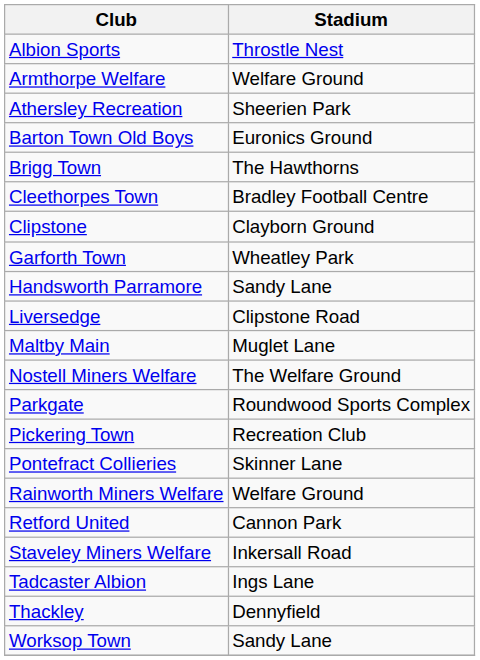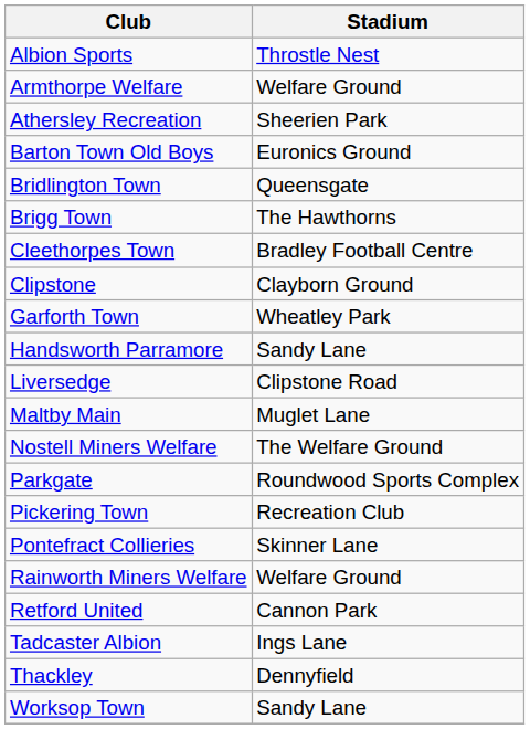 <table class="wikitable sortable" style="font-size:95%">
 <tr>
 <th>Club</th>
 <th>Stadium</th>
 </tr>
 <tr>
 <td><a href='#'>Albion Sports</a></td>
 <td><a href='#'>Throstle Nest</a></td>
 </tr>
 <tr>
 <td><a href='#'>Armthorpe Welfare</a></td>
 <td>Welfare Ground</td>
 </tr>
 <tr>
 <td><a href='#'>Athersley Recreation</a></td>
 <td>Sheerien Park</td>
 </tr>
 <tr>
 <td><a href='#'>Barton Town Old Boys</a></td>
 <td>Euronics Ground</td>
+</tr>
+<tr>
+<td><a href='#'>Bridlington Town</a></td>
+<td>Queensgate</td>
 </tr>
 <tr>
 <td><a href='#'>Brigg Town</a></td>
 <td>The Hawthorns</td>
 </tr>
 <tr>
 <td><a href='#'>Cleethorpes Town</a></td>
 <td>Bradley Football Centre</td>
 </tr>
 <tr>
 <td><a href='#'>Clipstone</a></td>
 <td>Clayborn Ground</td>
 </tr>
 <tr>
 <td><a href='#'>Garforth Town</a></td>
 <td>Wheatley Park</td>
 </tr>
 <tr>
 <td><a href='#'>Handsworth Parramore</a></td>
 <td>Sandy Lane</td>
 </tr>
 <tr>
 <td><a href='#'>Liversedge</a></td>
 <td>Clipstone Road</td>
 </tr>
 <tr>
 <td><a href='#'>Maltby Main</a></td>
 <td>Muglet Lane</td>
 </tr>
 <tr>
 <td><a href='#'>Nostell Miners Welfare</a></td>
 <td>The Welfare Ground</td>
 </tr>
 <tr>
 <td><a href='#'>Parkgate</a></td>
 <td>Roundwood Sports Complex</td>
 </tr>
 <tr>
 <td><a href='#'>Pickering Town</a></td>
 <td>Recreation Club</td>
 </tr>
 <tr>
 <td><a href='#'>Pontefract Collieries</a></td>
 <td>Skinner Lane</td>
 </tr>
 <tr>
 <td><a href='#'>Rainworth Miners Welfare</a></td>
 <td>Welfare Ground</td>
 </tr>
 <tr>
 <td><a href='#'>Retford United</a></td>
 <td>Cannon Park</td>
 </tr>
 <tr>
-<td><a href='#'>Staveley Miners Welfare</a></td>
-<td>Inkersall Road</td>
-</tr>
-<tr>
 <td><a href='#'>Tadcaster Albion</a></td>
 <td>Ings Lane</td>
 </tr>
 <tr>
 <td><a href='#'>Thackley</a></td>
 <td>Dennyfield</td>
 </tr>
 <tr>
 <td><a href='#'>Worksop Town</a></td>
 <td>Sandy Lane</td>
 </tr>
 <tr>
 </tr>
 </table>
